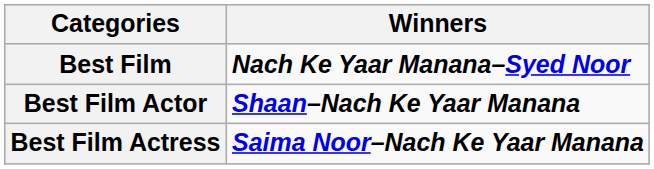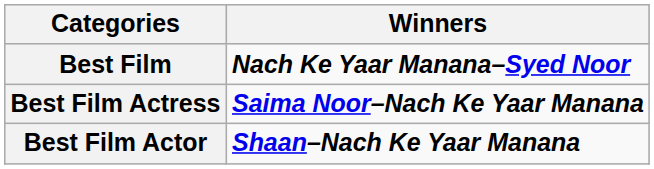 <table class="wikitable style">
 <tr>
 <th>Categories</th>
 <th>Winners</th>
 </tr>
 <tr>
 <th><strong>Best Film</strong></th>
 <td><strong><em>Nach Ke Yaar Manana–<a href='#'>Syed Noor</a></em></strong></td>
 </tr>
 <tr>
+<th><strong>Best Film Actress</strong></th>
+<td><strong><em><a href='#'>Saima Noor</a>–Nach Ke Yaar Manana</em></strong></td>
+</tr>
+<tr>
 <th><strong>Best Film Actor</strong></th>
 <td><strong><em><a href='#'>Shaan</a>–Nach Ke Yaar Manana</em></strong></td>
 </tr>
-<tr>
-<th><strong>Best Film Actress</strong></th>
-<td><strong><em><a href='#'>Saima Noor</a>–Nach Ke Yaar Manana</em></strong></td>
-</tr>
 </table>
